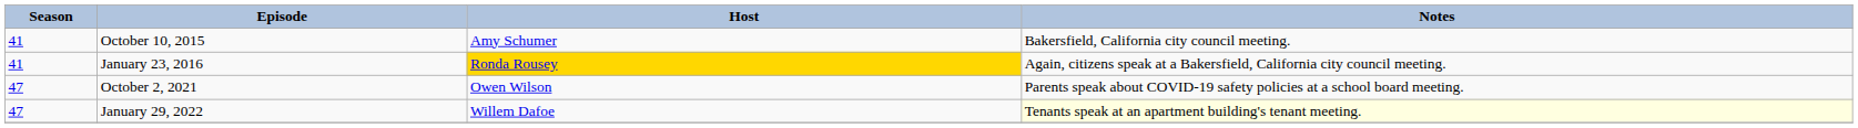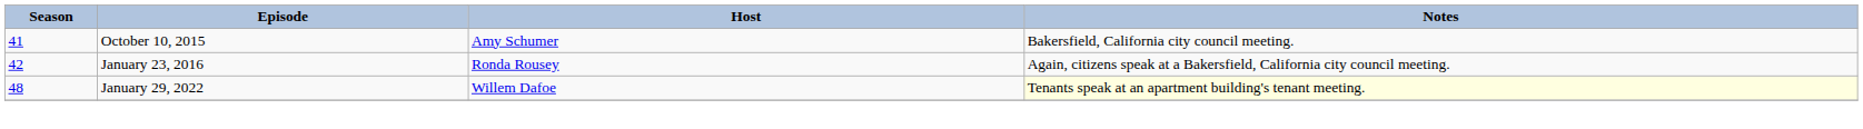 <table class="wikitable" style="width:100%;">
 <tr>
 <th style="background:#B0C4DE;" width="5%">Season</th>
 <th style="background:#B0C4DE;" width="20%">Episode</th>
 <th style="background:#B0C4DE;" width="30%">Host</th>
 <th style="background:#B0C4DE;" width="45%">Notes</th>
 </tr>
 <tr>
 <td><a href='#'>41</a></td>
 <td>October 10, 2015</td>
 <td><a href='#'>Amy Schumer</a></td>
 <td>Bakersfield, California city council meeting. </td>
 </tr>
 <tr>
-<td><a href='#'>41</a></td>
+<td><a href='#'>42</a></td>
 <td>January 23, 2016</td>
-<td style="background: gold;"><a href='#'>Ronda Rousey</a></td>
+<td><a href='#'>Ronda Rousey</a></td>
 <td>Again, citizens speak at a Bakersfield, California city council meeting. </td>
 </tr>
 <tr>
-<td><a href='#'>47</a></td>
-<td>October 2, 2021</td>
-<td><a href='#'>Owen Wilson</a></td>
-<td>Parents speak about COVID-19 safety policies at a school board meeting. </td>
-</tr>
-<tr>
-<td><a href='#'>47</a></td>
+<td><a href='#'>48</a></td>
 <td>January 29, 2022</td>
 <td><a href='#'>Willem Dafoe</a></td>
 <td style="background: lightyellow;">Tenants speak at an apartment building's tenant meeting. </td>
 </tr>
 <tr>
 </tr>
 </table>
